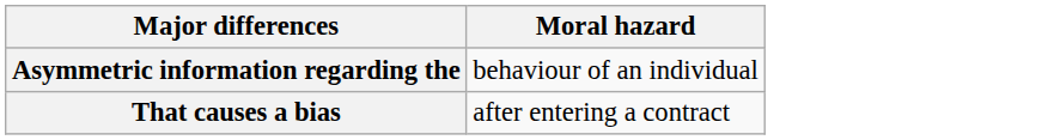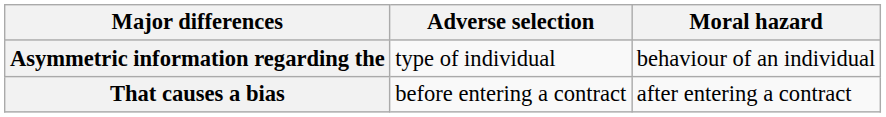 <table class="wikitable">
 <tr>
 <th>Major differences</th>
+<th>Adverse selection</th>
 <th>Moral hazard</th>
 </tr>
 <tr>
 <th>Asymmetric information regarding the</th>
+<td>type of individual</td>
 <td>behaviour of an individual</td>
 </tr>
 <tr>
 <th>That causes a bias</th>
+<td>before entering a contract</td>
 <td>after entering a contract</td>
 </tr>
 </table>
